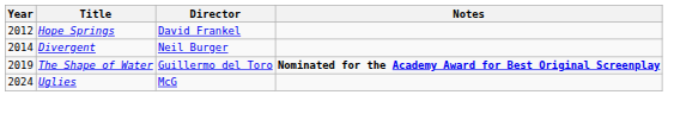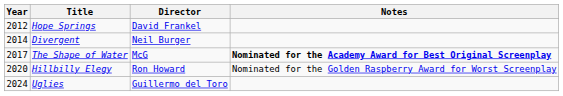 <table class="wikitable">
 <tr>
 <th>Year</th>
 <th>Title</th>
 <th>Director</th>
 <th>Notes</th>
 </tr>
 <tr>
 <td>2012</td>
 <td><em><a href='#'>Hope Springs</a></em></td>
 <td><a href='#'>David Frankel</a></td>
 <td></td>
 </tr>
 <tr>
 <td>2014</td>
 <td><em><a href='#'>Divergent</a></em></td>
 <td><a href='#'>Neil Burger</a></td>
 <td></td>
 </tr>
 <tr>
-<td>2019</td>
+<td>2017</td>
 <td><em><a href='#'>The Shape of Water</a></em></td>
-<td><a href='#'>Guillermo del Toro</a></td>
+<td><a href='#'>McG</a></td>
 <td><strong>Nominated for the <a href='#'>Academy Award for Best Original Screenplay</a></strong></td>
+</tr>
+<tr>
+<td>2020</td>
+<td><em><a href='#'>Hillbilly Elegy</a></em></td>
+<td><a href='#'>Ron Howard</a></td>
+<td>Nominated for the <a href='#'>Golden Raspberry Award for Worst Screenplay</a></td>
 </tr>
 <tr>
 <td>2024</td>
 <td><em><a href='#'>Uglies</a></em></td>
-<td><a href='#'>McG</a></td>
+<td><a href='#'>Guillermo del Toro</a></td>
 <td></td>
 </tr>
 </table>
